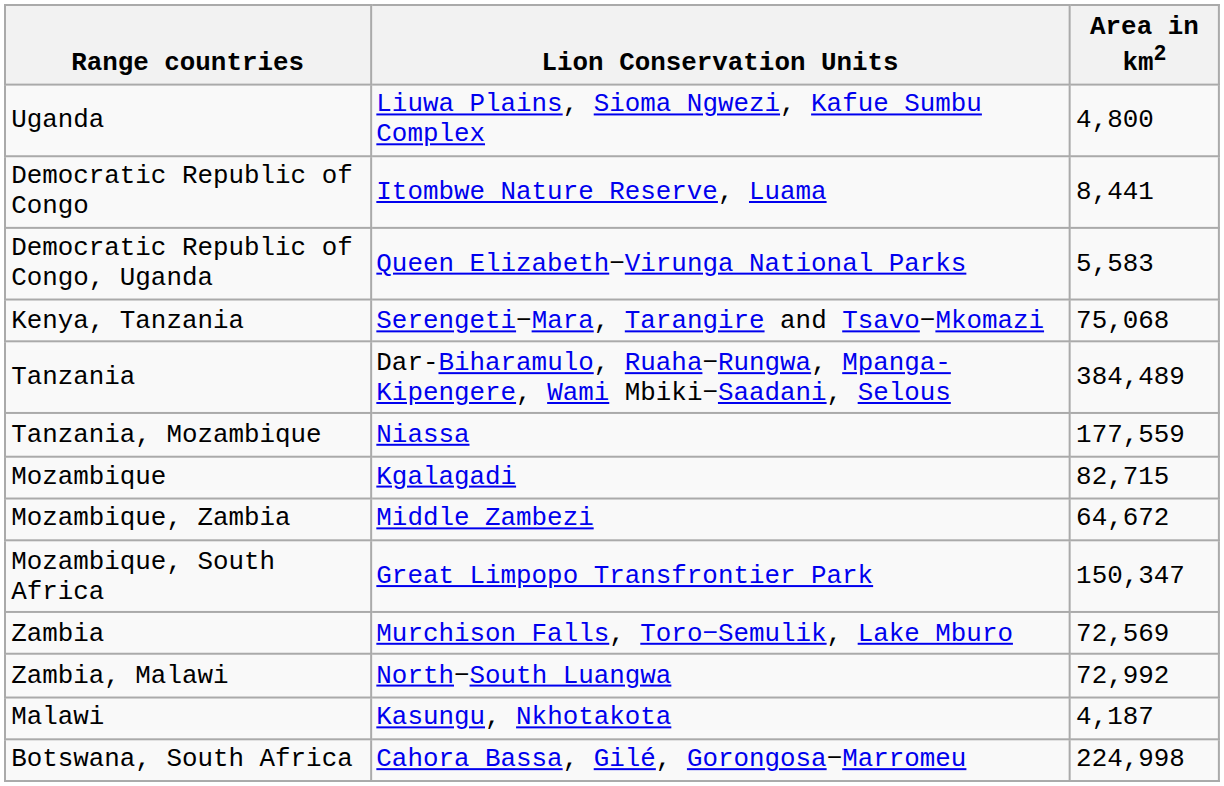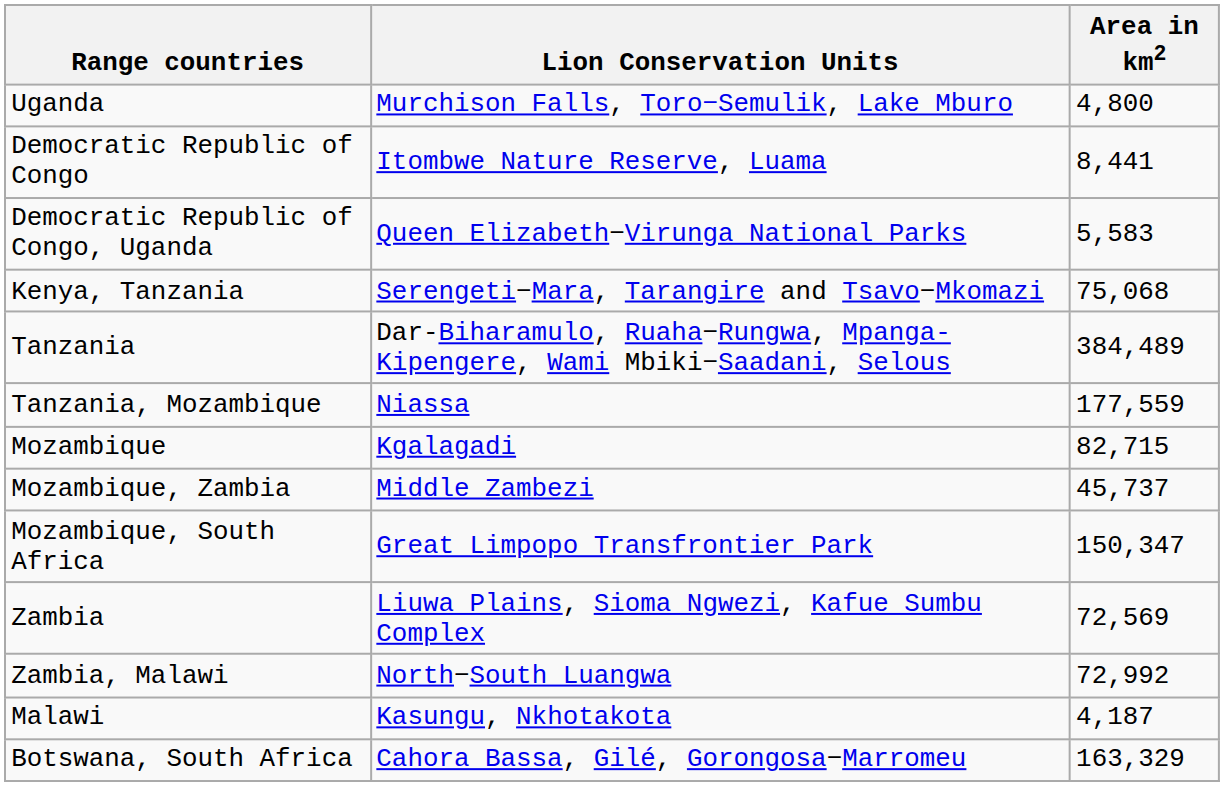 <table class="wikitable sortable">
 <tr valign=bottom>
 <th>Range countries</th>
 <th>Lion Conservation Units</th>
 <th>Area in km<sup>2</sup></th>
 </tr>
 <tr>
 <td>Uganda</td>
-<td><a href='#'>Liuwa Plains</a>, <a href='#'>Sioma Ngwezi</a>, <a href='#'>Kafue Sumbu Complex</a></td>
+<td><a href='#'>Murchison Falls</a>, <a href='#'>Toro−Semulik</a>, <a href='#'>Lake Mburo</a></td>
 <td>4,800</td>
 </tr>
 <tr>
 <td>Democratic Republic of Congo</td>
 <td><a href='#'>Itombwe Nature Reserve</a>, <a href='#'>Luama</a></td>
 <td>8,441</td>
 </tr>
 <tr>
 <td>Democratic Republic of Congo, Uganda</td>
 <td><a href='#'>Queen Elizabeth</a>−<a href='#'>Virunga National Parks</a></td>
 <td>5,583</td>
 </tr>
 <tr>
 <td>Kenya, Tanzania</td>
 <td><a href='#'>Serengeti</a>−<a href='#'>Mara</a>, <a href='#'>Tarangire</a> and <a href='#'>Tsavo</a>−<a href='#'>Mkomazi</a></td>
 <td>75,068</td>
 </tr>
 <tr>
 <td>Tanzania</td>
 <td>Dar-<a href='#'>Biharamulo</a>, <a href='#'>Ruaha</a>−<a href='#'>Rungwa</a>, <a href='#'>Mpanga-Kipengere</a>, <a href='#'>Wami</a> Mbiki−<a href='#'>Saadani</a>, <a href='#'>Selous</a></td>
 <td>384,489</td>
 </tr>
 <tr>
 <td>Tanzania, Mozambique</td>
 <td><a href='#'>Niassa</a></td>
 <td>177,559</td>
 </tr>
 <tr>
 <td>Mozambique</td>
 <td><a href='#'>Kgalagadi</a></td>
 <td>82,715</td>
 </tr>
 <tr>
 <td>Mozambique, Zambia</td>
 <td><a href='#'>Middle Zambezi</a></td>
-<td>64,672</td>
+<td>45,737</td>
 </tr>
 <tr>
 <td>Mozambique, South Africa</td>
 <td><a href='#'>Great Limpopo Transfrontier Park</a></td>
 <td>150,347</td>
 </tr>
 <tr>
 <td>Zambia</td>
-<td><a href='#'>Murchison Falls</a>, <a href='#'>Toro−Semulik</a>, <a href='#'>Lake Mburo</a></td>
+<td><a href='#'>Liuwa Plains</a>, <a href='#'>Sioma Ngwezi</a>, <a href='#'>Kafue Sumbu Complex</a></td>
 <td>72,569</td>
 </tr>
 <tr>
 <td>Zambia, Malawi</td>
 <td><a href='#'>North</a>−<a href='#'>South Luangwa</a></td>
 <td>72,992</td>
 </tr>
 <tr>
 <td>Malawi</td>
 <td><a href='#'>Kasungu</a>, <a href='#'>Nkhotakota</a></td>
 <td>4,187</td>
 </tr>
 <tr>
 <td>Botswana, South Africa</td>
 <td><a href='#'>Cahora Bassa</a>, <a href='#'>Gilé</a>, <a href='#'>Gorongosa</a>−<a href='#'>Marromeu</a></td>
-<td>224,998</td>
+<td>163,329</td>
 </tr>
 <tr>
 </tr>
 </table>
